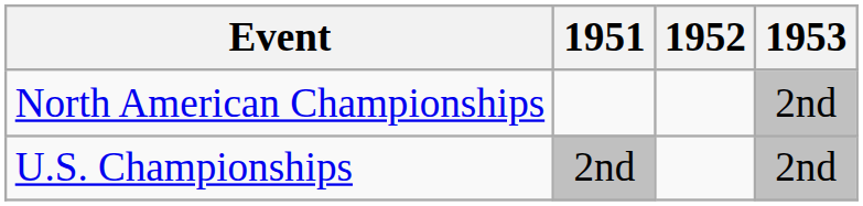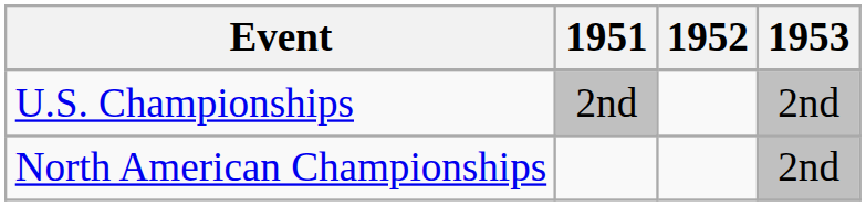 <table class="wikitable">
 <tr>
 <th>Event</th>
 <th>1951</th>
 <th>1952</th>
 <th>1953</th>
 </tr>
 <tr>
+<td><a href='#'>U.S. Championships</a></td>
+<td align="center" bgcolor="silver">2nd</td>
+<td></td>
+<td align="center" bgcolor="silver">2nd</td>
+</tr>
+<tr>
 <td><a href='#'>North American Championships</a></td>
 <td></td>
 <td></td>
 <td align="center" bgcolor="silver">2nd</td>
 </tr>
-<tr>
-<td><a href='#'>U.S. Championships</a></td>
-<td align="center" bgcolor="silver">2nd</td>
-<td></td>
-<td align="center" bgcolor="silver">2nd</td>
-</tr>
 </table>
